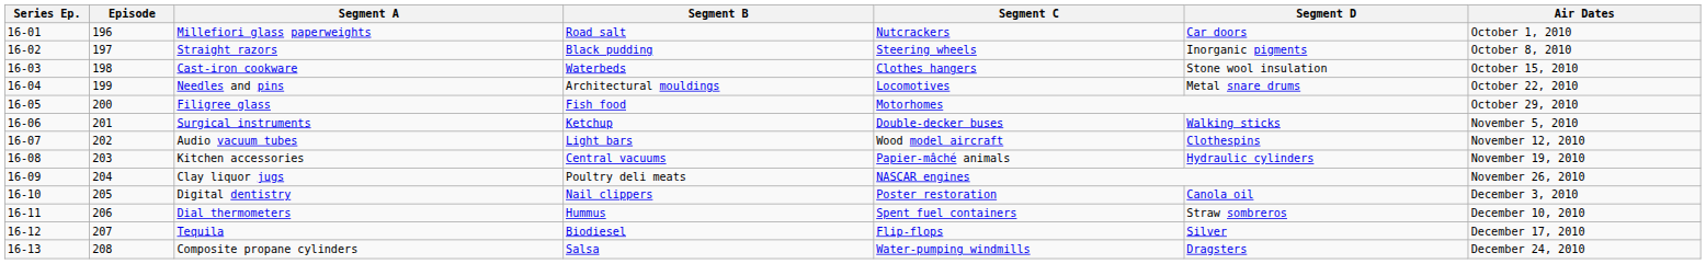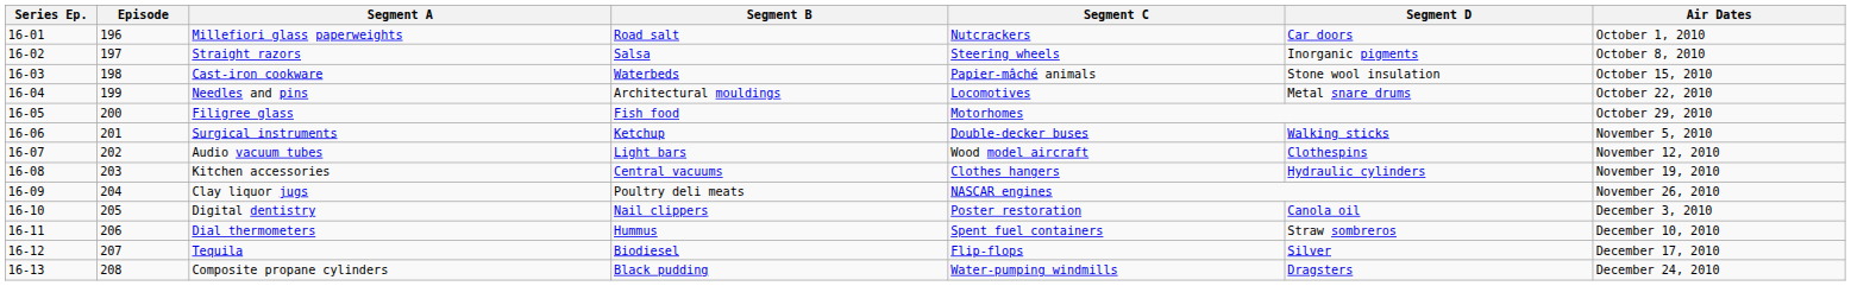 <table class="wikitable" style="width:100%;">
 <tr>
 <th style="width:5%;">Series Ep.</th>
 <th style="width:5%;">Episode</th>
 <th>Segment A</th>
 <th>Segment B</th>
 <th>Segment C</th>
 <th>Segment D</th>
 <th>Air Dates</th>
 </tr>
 <tr>
 <td>16-01</td>
 <td>196</td>
 <td><a href='#'>Millefiori glass</a> <a href='#'>paperweights</a></td>
 <td><a href='#'>Road salt</a></td>
 <td><a href='#'>Nutcrackers</a></td>
 <td><a href='#'>Car doors</a></td>
 <td>October 1, 2010</td>
 </tr>
 <tr>
 <td>16-02</td>
 <td>197</td>
 <td><a href='#'>Straight razors</a></td>
-<td><a href='#'>Black pudding</a></td>
+<td><a href='#'>Salsa</a></td>
 <td><a href='#'>Steering wheels</a></td>
 <td>Inorganic <a href='#'>pigments</a></td>
 <td>October 8, 2010</td>
 </tr>
 <tr>
 <td>16-03</td>
 <td>198</td>
 <td><a href='#'>Cast-iron cookware</a></td>
 <td><a href='#'>Waterbeds</a></td>
-<td><a href='#'>Clothes hangers</a></td>
+<td><a href='#'>Papier-mâché</a> animals</td>
 <td>Stone wool insulation</td>
 <td>October 15, 2010</td>
 </tr>
 <tr>
 <td>16-04</td>
 <td>199</td>
 <td><a href='#'>Needles</a> and <a href='#'>pins</a></td>
 <td>Architectural <a href='#'>mouldings</a></td>
 <td><a href='#'>Locomotives</a></td>
 <td>Metal <a href='#'>snare drums</a></td>
 <td>October 22, 2010</td>
 </tr>
 <tr>
 <td>16-05</td>
 <td>200</td>
 <td><a href='#'>Filigree glass</a></td>
 <td><a href='#'>Fish food</a></td>
 <td colspan="2"><a href='#'>Motorhomes</a></td>
 <td>October 29, 2010</td>
 </tr>
 <tr>
 <td>16-06</td>
 <td>201</td>
 <td><a href='#'>Surgical instruments</a></td>
 <td><a href='#'>Ketchup</a></td>
 <td><a href='#'>Double-decker buses</a></td>
 <td><a href='#'>Walking sticks</a></td>
 <td>November 5, 2010</td>
 </tr>
 <tr>
 <td>16-07</td>
 <td>202</td>
 <td>Audio <a href='#'>vacuum tubes</a></td>
 <td><a href='#'>Light bars</a></td>
 <td>Wood <a href='#'>model aircraft</a></td>
 <td><a href='#'>Clothespins</a></td>
 <td>November 12, 2010</td>
 </tr>
 <tr>
 <td>16-08</td>
 <td>203</td>
 <td>Kitchen accessories</td>
 <td><a href='#'>Central vacuums</a></td>
-<td><a href='#'>Papier-mâché</a> animals</td>
+<td><a href='#'>Clothes hangers</a></td>
 <td><a href='#'>Hydraulic cylinders</a></td>
 <td>November 19, 2010</td>
 </tr>
 <tr>
 <td>16-09</td>
 <td>204</td>
 <td>Clay liquor <a href='#'>jugs</a></td>
 <td>Poultry deli meats</td>
 <td colspan="2"><a href='#'>NASCAR engines</a></td>
 <td>November 26, 2010</td>
 </tr>
 <tr>
 <td>16-10</td>
 <td>205</td>
 <td>Digital <a href='#'>dentistry</a></td>
 <td><a href='#'>Nail clippers</a></td>
 <td><a href='#'>Poster restoration</a></td>
 <td><a href='#'>Canola oil</a></td>
 <td>December 3, 2010</td>
 </tr>
 <tr>
 <td>16-11</td>
 <td>206</td>
 <td><a href='#'>Dial thermometers</a></td>
 <td><a href='#'>Hummus</a></td>
 <td><a href='#'>Spent fuel containers</a></td>
 <td>Straw <a href='#'>sombreros</a></td>
 <td>December 10, 2010</td>
 </tr>
 <tr>
 <td>16-12</td>
 <td>207</td>
 <td><a href='#'>Tequila</a></td>
 <td><a href='#'>Biodiesel</a></td>
 <td><a href='#'>Flip-flops</a></td>
 <td><a href='#'>Silver</a></td>
 <td>December 17, 2010</td>
 </tr>
 <tr>
 <td>16-13</td>
 <td>208</td>
 <td>Composite propane cylinders</td>
-<td><a href='#'>Salsa</a></td>
+<td><a href='#'>Black pudding</a></td>
 <td><a href='#'>Water-pumping windmills</a></td>
 <td><a href='#'>Dragsters</a></td>
 <td>December 24, 2010</td>
 </tr>
 </table>
